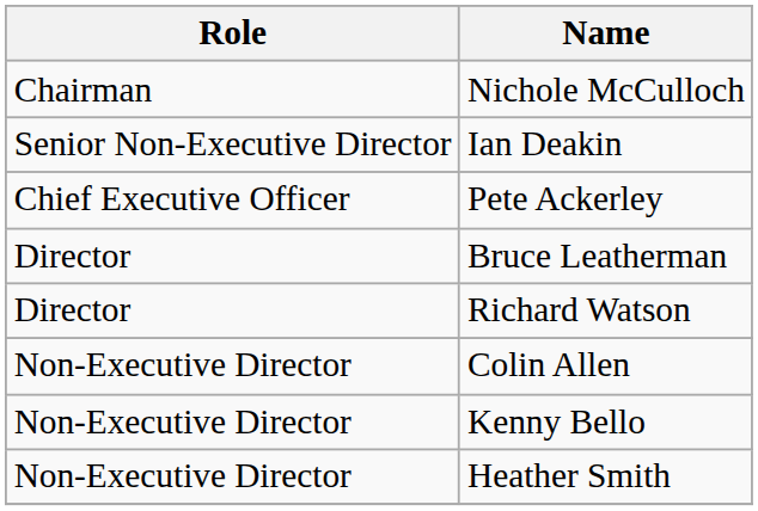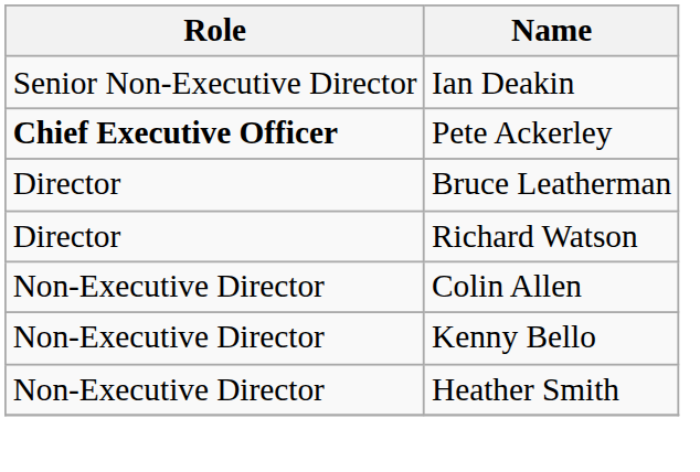 <table class="wikitable">
 <tr>
 <th>Role</th>
 <th>Name</th>
 </tr>
 <tr>
-<td>Chairman</td>
-<td>Nichole McCulloch</td>
-</tr>
-<tr>
 <td>Senior Non-Executive Director</td>
 <td>Ian Deakin</td>
 </tr>
 <tr>
-<td>Chief Executive Officer</td>
+<td><strong>Chief Executive Officer</strong></td>
 <td>Pete Ackerley</td>
 </tr>
 <tr>
 <td>Director</td>
 <td>Bruce Leatherman</td>
 </tr>
 <tr>
 <td>Director</td>
 <td>Richard Watson</td>
 </tr>
 <tr>
 <td>Non-Executive Director</td>
 <td>Colin Allen</td>
 </tr>
 <tr>
 <td>Non-Executive Director</td>
 <td>Kenny Bello</td>
 </tr>
 <tr>
 <td>Non-Executive Director</td>
 <td>Heather Smith</td>
 </tr>
 <tr>
 </tr>
 </table>
